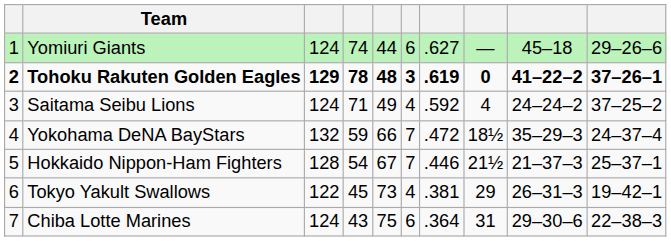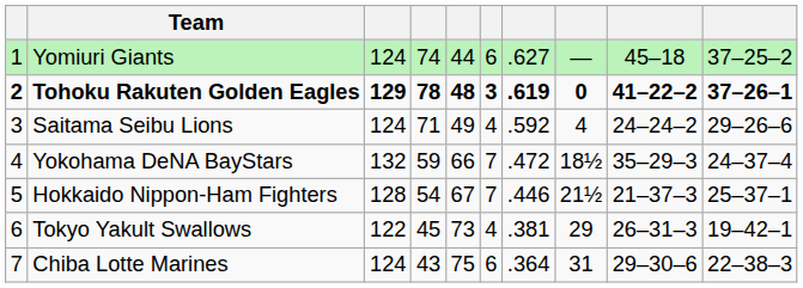 <table class="wikitable plainrowheaders" style="text-align:center;">
 <tr>
 <th scope="col"></th>
 <th scope="col">Team</th>
 <th scope="col"></th>
 <th scope="col"></th>
 <th scope="col"></th>
 <th scope="col"><a href='#'></a></th>
 <th scope="col"><a href='#'></a></th>
 <th scope="col"></th>
 <th scope="col"></th>
 <th scope="col"></th>
 </tr>
 <tr style="background: #BBF3BB">
 <td>1</td>
 <td style="text-align:left;">Yomiuri Giants</td>
 <td>124</td>
 <td>74</td>
 <td>44</td>
 <td>6</td>
 <td>.627</td>
 <td>—</td>
 <td>45–18</td>
-<td>29–26–6</td>
+<td>37–25–2</td>
 </tr>
 <tr>
 <td><strong>2</strong></td>
 <td style="text-align:left;"><strong>Tohoku Rakuten Golden Eagles</strong></td>
 <td><strong>129</strong></td>
 <td><strong>78</strong></td>
 <td><strong>48</strong></td>
 <td><strong>3</strong></td>
 <td><strong>.619</strong></td>
 <td><strong>0</strong></td>
 <td><strong>41–22–2</strong></td>
 <td><strong>37–26–1</strong></td>
 </tr>
 <tr>
 <td>3</td>
 <td style="text-align:left;">Saitama Seibu Lions</td>
 <td>124</td>
 <td>71</td>
 <td>49</td>
 <td>4</td>
 <td>.592</td>
 <td>4</td>
 <td>24–24–2</td>
-<td>37–25–2</td>
+<td>29–26–6</td>
 </tr>
 <tr>
 <td>4</td>
 <td style="text-align:left;">Yokohama DeNA BayStars</td>
 <td>132</td>
 <td>59</td>
 <td>66</td>
 <td>7</td>
 <td>.472</td>
 <td>18½</td>
 <td>35–29–3</td>
 <td>24–37–4</td>
 </tr>
 <tr>
 <td>5</td>
 <td style="text-align:left;">Hokkaido Nippon-Ham Fighters</td>
 <td>128</td>
 <td>54</td>
 <td>67</td>
 <td>7</td>
 <td>.446</td>
 <td>21½</td>
 <td>21–37–3</td>
 <td>25–37–1</td>
 </tr>
 <tr>
 <td>6</td>
 <td style="text-align:left;">Tokyo Yakult Swallows</td>
 <td>122</td>
 <td>45</td>
 <td>73</td>
 <td>4</td>
 <td>.381</td>
 <td>29</td>
 <td>26–31–3</td>
 <td>19–42–1</td>
 </tr>
 <tr>
 <td>7</td>
 <td style="text-align:left;">Chiba Lotte Marines</td>
 <td>124</td>
 <td>43</td>
 <td>75</td>
 <td>6</td>
 <td>.364</td>
 <td>31</td>
 <td>29–30–6</td>
 <td>22–38–3</td>
 </tr>
 </table>
